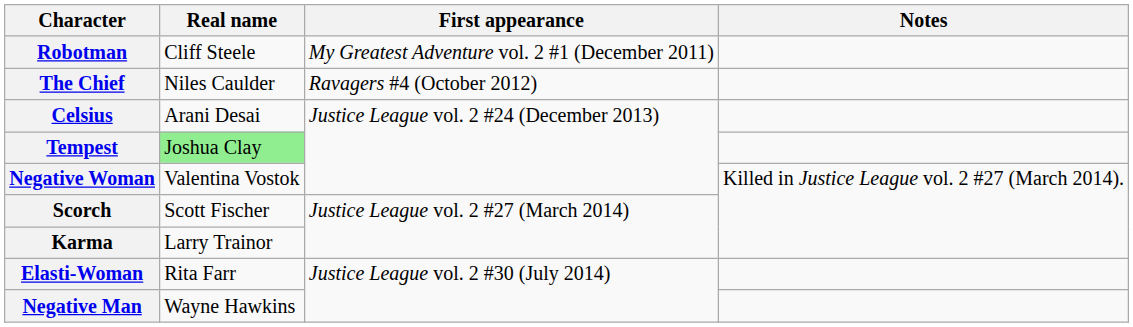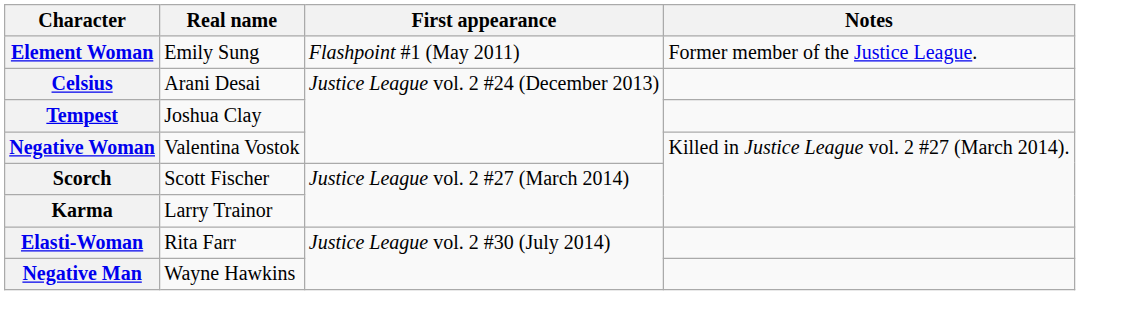 <table class="wikitable plainrowheaders">
 <tr>
 <th scope="col">Character</th>
 <th scope="col">Real name</th>
 <th scope="col">First appearance</th>
 <th scope="col">Notes</th>
 </tr>
 <tr>
-<th scope="row" valign="top"><a href='#'>Robotman</a></th>
-<td valign="top">Cliff Steele</td>
-<td valign="top"><em>My Greatest Adventure</em> vol. 2 #1 (December 2011)</td>
-<td valign="top"></td>
-</tr>
-<tr>
-<th scope="row" valign="top"><a href='#'>The Chief</a></th>
-<td valign="top">Niles Caulder</td>
-<td valign="top"><em>Ravagers</em> #4 (October 2012)</td>
-<td valign="top"></td>
+<th scope="row" valign="top"><a href='#'>Element Woman</a></th>
+<td valign="top">Emily Sung</td>
+<td valign="top"><em>Flashpoint</em> #1 (May 2011)</td>
+<td valign="top">Former member of the <a href='#'>Justice League</a>.</td>
 </tr>
 <tr>
 <th scope="row" valign="top"><a href='#'>Celsius</a></th>
 <td valign="top">Arani Desai</td>
 <td valign="top" rowspan="3"><em>Justice League</em> vol. 2 #24 (December 2013)</td>
 <td valign="top"></td>
 </tr>
 <tr>
 <th scope="row" valign="top"><a href='#'>Tempest</a></th>
-<td valign="top" style="background: lightgreen;">Joshua Clay</td>
+<td valign="top">Joshua Clay</td>
 <td valign="top"></td>
 </tr>
 <tr>
 <th scope="row" valign="top"><a href='#'>Negative Woman</a></th>
 <td valign="top">Valentina Vostok</td>
 <td valign="top" rowspan="3">Killed in <em>Justice League</em> vol. 2 #27 (March 2014).</td>
 </tr>
 <tr>
 <th scope="row" valign="top">Scorch</th>
 <td valign="top">Scott Fischer</td>
 <td valign="top" rowspan="2"><em>Justice League</em> vol. 2 #27 (March 2014)</td>
 </tr>
 <tr>
 <th scope="row" valign="top">Karma</th>
 <td valign="top">Larry Trainor</td>
 </tr>
 <tr>
 <th scope="row" valign="top"><a href='#'>Elasti-Woman</a></th>
 <td valign="top">Rita Farr</td>
 <td valign="top" rowspan="2"><em>Justice League</em> vol. 2 #30 (July 2014)</td>
 <td></td>
 </tr>
 <tr>
 <th scope="row" valign="top"><a href='#'>Negative Man</a></th>
 <td valign="top">Wayne Hawkins</td>
 <td valign="top"></td>
 </tr>
 </table>
